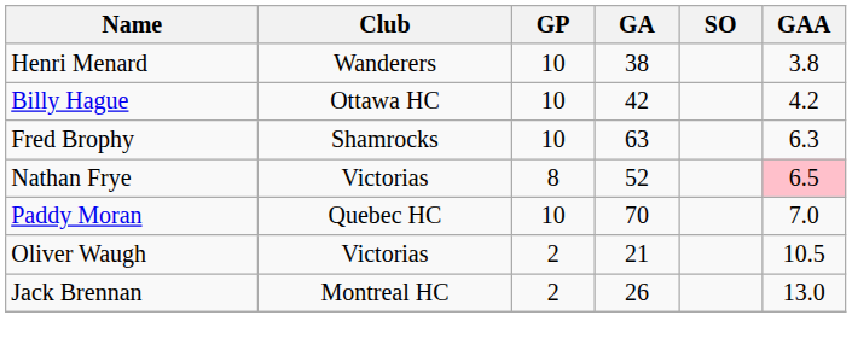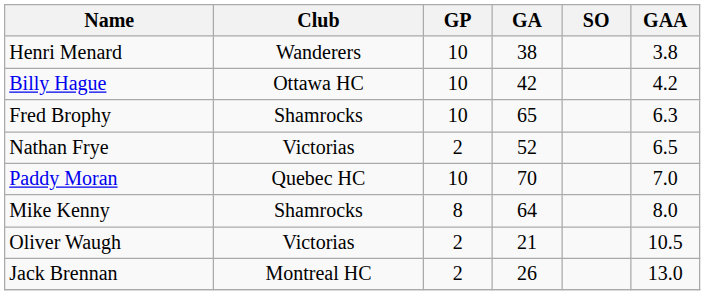 <table class="wikitable" style="text-align:center;">
 <tr>
 <th style="width:10em">Name</th>
 <th style="width:10em">Club</th>
 <th style="width:3em">GP</th>
 <th style="width:3em">GA</th>
 <th style="width:3em">SO</th>
 <th style="width:3em">GAA</th>
 </tr>
 <tr>
 <td align="left">Henri Menard</td>
 <td>Wanderers</td>
 <td>10</td>
 <td>38</td>
 <td></td>
 <td>3.8</td>
 </tr>
 <tr>
 <td align="left"><a href='#'>Billy Hague</a></td>
 <td>Ottawa HC</td>
 <td>10</td>
 <td>42</td>
 <td></td>
 <td>4.2</td>
 </tr>
 <tr>
 <td align="left">Fred Brophy</td>
 <td>Shamrocks</td>
 <td>10</td>
-<td>63</td>
+<td>65</td>
 <td></td>
 <td>6.3</td>
 </tr>
 <tr>
 <td align="left">Nathan Frye</td>
 <td>Victorias</td>
-<td>8</td>
+<td>2</td>
 <td>52</td>
 <td></td>
-<td style="background: pink;">6.5</td>
+<td>6.5</td>
 </tr>
 <tr>
 <td align="left"><a href='#'>Paddy Moran</a></td>
 <td>Quebec HC</td>
 <td>10</td>
 <td>70</td>
 <td></td>
 <td>7.0</td>
+</tr>
+<tr>
+<td align="left">Mike Kenny</td>
+<td>Shamrocks</td>
+<td>8</td>
+<td>64</td>
+<td></td>
+<td>8.0</td>
 </tr>
 <tr>
 <td align="left">Oliver Waugh</td>
 <td>Victorias</td>
 <td>2</td>
 <td>21</td>
 <td></td>
 <td>10.5</td>
 </tr>
 <tr>
 <td align="left">Jack Brennan</td>
 <td>Montreal HC</td>
 <td>2</td>
 <td>26</td>
 <td></td>
 <td>13.0</td>
 </tr>
 <tr>
 </tr>
 </table>
